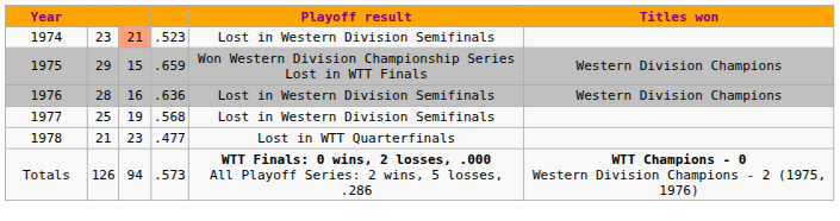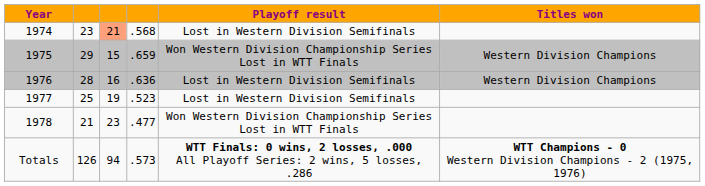 <table class="wikitable" style="text-align:center">
 <tr>
 <th style="background:orange; color:#880085" width="75px">Year</th>
 <th style="background:orange; color:#880085" width="25px"></th>
 <th style="background:orange; color:#880085" width="25px"></th>
 <th style="background:orange; color:#880085" width="25px"></th>
 <th style="background:orange; color:#880085" width="325px">Playoff result</th>
 <th style="background:orange; color:#880085" width="300px">Titles won</th>
 </tr>
 <tr>
 <td>1974</td>
 <td>23</td>
 <td style="background: lightsalmon;">21</td>
-<td>.523</td>
+<td>.568</td>
 <td>Lost in Western Division Semifinals</td>
 <td></td>
 </tr>
 <tr style="background:silver;">
 <td>1975</td>
 <td>29</td>
 <td>15</td>
 <td>.659</td>
 <td>Won Western Division Championship Series<br>Lost in WTT Finals</td>
 <td>Western Division Champions</td>
 </tr>
 <tr style="background:silver;">
 <td>1976</td>
 <td>28</td>
 <td>16</td>
 <td>.636</td>
 <td>Lost in Western Division Semifinals</td>
 <td>Western Division Champions</td>
 </tr>
 <tr>
 <td>1977</td>
 <td>25</td>
 <td>19</td>
-<td>.568</td>
+<td>.523</td>
 <td>Lost in Western Division Semifinals</td>
 <td></td>
 </tr>
 <tr>
 <td>1978</td>
 <td>21</td>
 <td>23</td>
 <td>.477</td>
-<td>Lost in WTT Quarterfinals</td>
+<td>Won Western Division Championship Series<br>Lost in WTT Finals</td>
 <td></td>
 </tr>
 <tr>
 <td>Totals</td>
 <td>126</td>
 <td>94</td>
 <td>.573</td>
 <td><strong>WTT Finals: 0 wins, 2 losses, .000</strong><br>All Playoff Series: 2 wins, 5 losses, .286</td>
 <td><strong>WTT Champions - 0</strong><br>Western Division Champions - 2 (1975, 1976)</td>
 </tr>
 </table>
